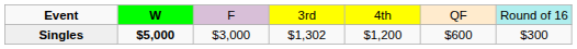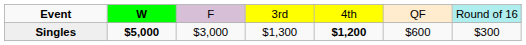 <table class=wikitable style=font-size:95%;text-align:center>
 <tr>
 <td style="width:130px"><strong>Event</strong></td>
 <td style="width:85px; background:lime"><strong>W</strong></td>
 <td style="width:85px; background:thistle">F</td>
 <td style="width:85px; background:#ffff00">3rd</td>
 <td style="width:85px; background:#ffff00">4th</td>
 <td style="width:85px; background:#ffebcd">QF</td>
 <td style="width:85px; background:#afeeee">Round of 16</td>
 </tr>
 <tr>
 <th style=background:#efefef>Singles </th>
 <td><strong>$5,000</strong></td>
 <td>$3,000</td>
-<td>$1,302</td>
-<td>$1,200</td>
+<td>$1,300</td>
+<td><strong>$1,200</strong></td>
 <td>$600</td>
 <td>$300</td>
 </tr>
 </table>
